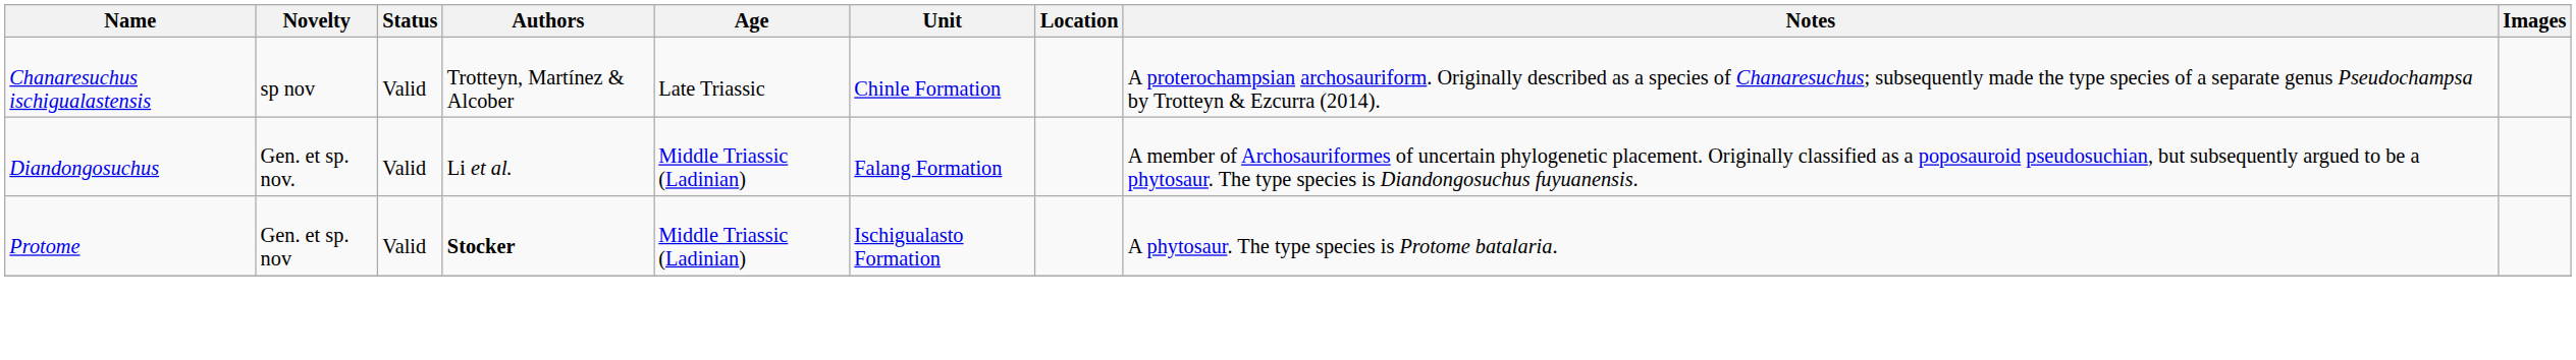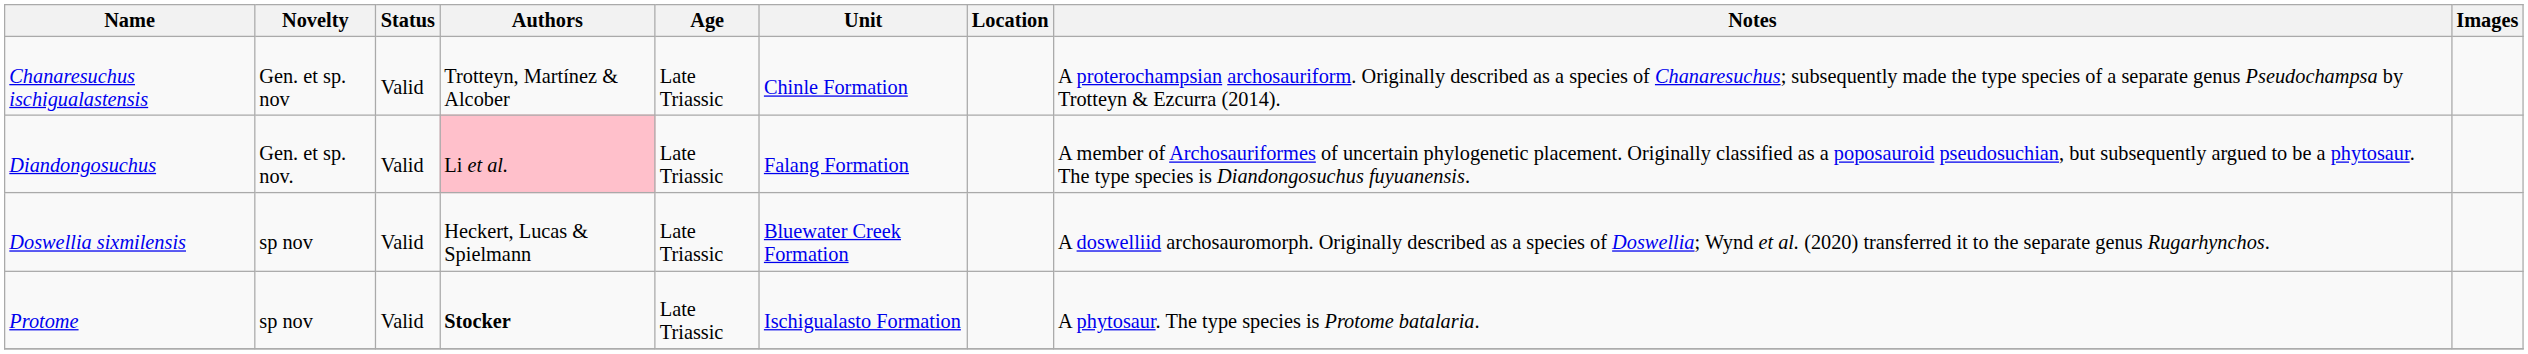 <table class="wikitable sortable" align="center" width="100%">
 <tr>
 <th>Name</th>
 <th>Novelty</th>
 <th>Status</th>
 <th>Authors</th>
 <th>Age</th>
 <th>Unit</th>
 <th>Location</th>
 <th>Notes</th>
 <th>Images</th>
 </tr>
 <tr>
 <td><br><em><a href='#'>Chanaresuchus ischigualastensis</a></em></td>
-<td><br>sp nov</td>
+<td><br>Gen. et sp. nov</td>
 <td><br>Valid</td>
 <td><br>Trotteyn, Martínez & Alcober</td>
 <td><br>Late Triassic</td>
 <td><br><a href='#'>Chinle Formation</a></td>
 <td><br></td>
 <td><br>A <a href='#'>proterochampsian</a> <a href='#'>archosauriform</a>. Originally described as a species of <em><a href='#'>Chanaresuchus</a></em>; subsequently made the type species of a separate genus <em>Pseudochampsa</em> by Trotteyn & Ezcurra (2014).</td>
 <td></td>
 </tr>
 <tr>
 <td><br><em><a href='#'>Diandongosuchus</a></em></td>
 <td><br>Gen. et sp. nov.</td>
 <td><br>Valid</td>
-<td><br>Li <em>et al.</em></td>
-<td><br><a href='#'>Middle Triassic</a> (<a href='#'>Ladinian</a>)</td>
+<td style="background: pink;"><br>Li <em>et al.</em></td>
+<td><br>Late Triassic</td>
 <td><br><a href='#'>Falang Formation</a></td>
 <td><br></td>
 <td><br>A member of <a href='#'>Archosauriformes</a> of uncertain phylogenetic placement. Originally classified as a <a href='#'>poposauroid</a> <a href='#'>pseudosuchian</a>, but subsequently argued to be a <a href='#'>phytosaur</a>. The type species is <em>Diandongosuchus fuyuanensis</em>.</td>
 <td><br></td>
 </tr>
 <tr>
+<td><br><em><a href='#'>Doswellia sixmilensis</a></em></td>
+<td><br>sp nov</td>
+<td><br>Valid</td>
+<td><br>Heckert, Lucas & Spielmann</td>
+<td><br>Late Triassic</td>
+<td><br><a href='#'>Bluewater Creek Formation</a></td>
+<td><br></td>
+<td><br>A <a href='#'>doswelliid</a> archosauromorph. Originally described as a species of <em><a href='#'>Doswellia</a></em>; Wynd <em>et al.</em> (2020) transferred it to the separate genus <em>Rugarhynchos</em>.</td>
+<td></td>
+</tr>
+<tr>
 <td><br><em><a href='#'>Protome</a></em></td>
-<td><br>Gen. et sp. nov</td>
+<td><br>sp nov</td>
 <td><br>Valid</td>
 <td><strong><br>Stocker</strong></td>
-<td><br><a href='#'>Middle Triassic</a> (<a href='#'>Ladinian</a>)</td>
+<td><br>Late Triassic</td>
 <td><br><a href='#'>Ischigualasto Formation</a></td>
 <td><br></td>
 <td><br>A <a href='#'>phytosaur</a>. The type species is <em>Protome batalaria</em>.</td>
 <td><br></td>
 </tr>
 <tr>
 </tr>
 </table>
